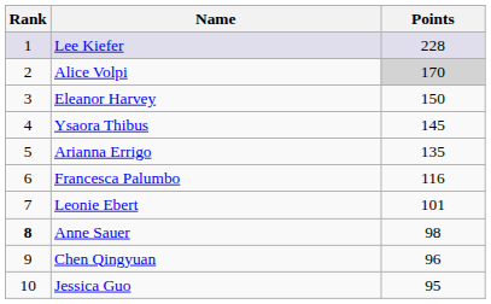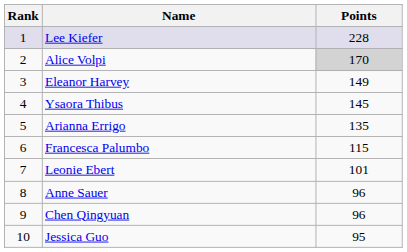 <table class="wikitable" style="font-size:95%">
 <tr>
 <th scope="col">Rank</th>
 <th scope="col" style="width:20em">Name</th>
 <th scope="col" style="width:6em">Points</th>
 </tr>
 <tr bgcolor="#E0DDED" align="center">
 <td>1</td>
 <td align="left"> <a href='#'>Lee Kiefer</a></td>
 <td>228</td>
 </tr>
 <tr align="center">
 <td>2</td>
 <td align="left"> <a href='#'>Alice Volpi</a></td>
 <td style="background: lightgrey;">170</td>
 </tr>
 <tr align="center">
 <td>3</td>
 <td align="left"> <a href='#'>Eleanor Harvey</a></td>
-<td>150</td>
+<td>149</td>
 </tr>
 <tr align="center">
 <td>4</td>
 <td align="left"> <a href='#'>Ysaora Thibus</a></td>
 <td>145</td>
 </tr>
 <tr align="center">
 <td>5</td>
 <td align="left"> <a href='#'>Arianna Errigo</a></td>
 <td>135</td>
 </tr>
 <tr align="center">
 <td>6</td>
 <td align="left"> <a href='#'>Francesca Palumbo</a></td>
-<td>116</td>
+<td>115</td>
 </tr>
 <tr align="center">
 <td>7</td>
 <td align="left"> <a href='#'>Leonie Ebert</a></td>
 <td>101</td>
 </tr>
 <tr align="center">
-<td><strong>8</strong></td>
+<td>8</td>
 <td align="left"> <a href='#'>Anne Sauer</a></td>
-<td>98</td>
+<td>96</td>
 </tr>
 <tr align="center">
 <td>9</td>
 <td align="left"> <a href='#'>Chen Qingyuan</a></td>
 <td>96</td>
 </tr>
 <tr align="center">
 <td>10</td>
 <td align="left"> <a href='#'>Jessica Guo</a></td>
 <td>95</td>
 </tr>
 </table>
